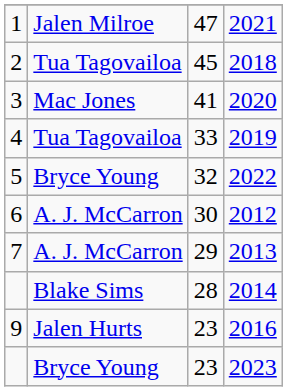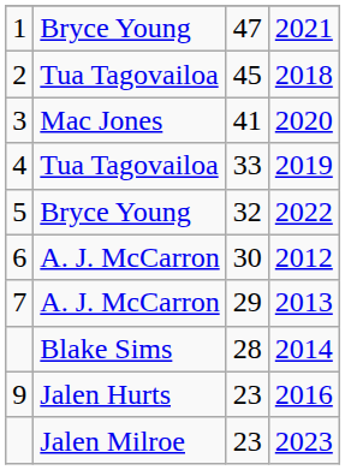 <table class="wikitable">
 <tr>
 </tr>
 <tr>
 <td>1</td>
-<td><a href='#'>Jalen Milroe</a></td>
+<td><a href='#'>Bryce Young</a></td>
 <td>47</td>
 <td><a href='#'>2021</a></td>
 </tr>
 <tr>
 <td>2</td>
 <td><a href='#'>Tua Tagovailoa</a></td>
 <td>45</td>
 <td><a href='#'>2018</a></td>
 </tr>
 <tr>
 <td>3</td>
 <td><a href='#'>Mac Jones</a></td>
 <td>41</td>
 <td><a href='#'>2020</a></td>
 </tr>
 <tr>
 <td>4</td>
 <td><a href='#'>Tua Tagovailoa</a></td>
 <td>33</td>
 <td><a href='#'>2019</a></td>
 </tr>
 <tr>
 <td>5</td>
 <td><a href='#'>Bryce Young</a></td>
 <td>32</td>
 <td><a href='#'>2022</a></td>
 </tr>
 <tr>
 <td>6</td>
 <td><a href='#'>A. J. McCarron</a></td>
 <td>30</td>
 <td><a href='#'>2012</a></td>
 </tr>
 <tr>
 <td>7</td>
 <td><a href='#'>A. J. McCarron</a></td>
 <td>29</td>
 <td><a href='#'>2013</a></td>
 </tr>
 <tr>
 <td></td>
 <td><a href='#'>Blake Sims</a></td>
 <td>28</td>
 <td><a href='#'>2014</a></td>
 </tr>
 <tr>
 <td>9</td>
 <td><a href='#'>Jalen Hurts</a></td>
 <td>23</td>
 <td><a href='#'>2016</a></td>
 </tr>
 <tr>
 <td></td>
-<td><a href='#'>Bryce Young</a></td>
+<td><a href='#'>Jalen Milroe</a></td>
 <td>23</td>
 <td><a href='#'>2023</a></td>
 </tr>
 </table>
